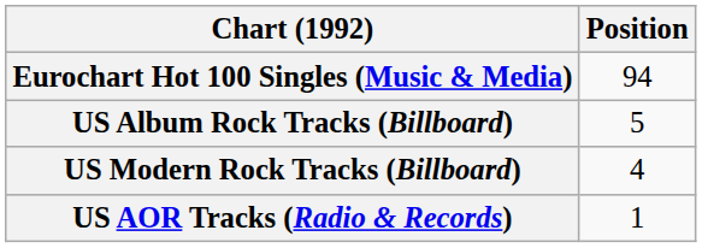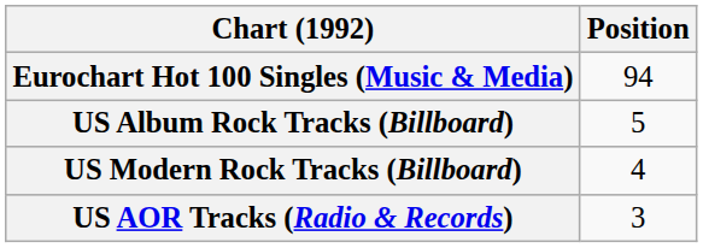 <table class="wikitable sortable plainrowheaders">
 <tr>
 <th>Chart (1992)</th>
 <th>Position</th>
 </tr>
 <tr>
 <th scope="row">Eurochart Hot 100 Singles (<a href='#'>Music & Media</a>)</th>
 <td style="text-align:center;">94</td>
 </tr>
 <tr>
 <th scope="row">US Album Rock Tracks (<em>Billboard</em>)</th>
 <td style="text-align:center;">5</td>
 </tr>
 <tr>
 <th scope="row">US Modern Rock Tracks (<em>Billboard</em>)</th>
 <td style="text-align:center;">4</td>
 </tr>
 <tr>
 <th scope="row">US <a href='#'>AOR</a> Tracks (<em><a href='#'>Radio & Records</a></em>)</th>
-<td style="text-align:center;">1</td>
+<td style="text-align:center;">3</td>
 </tr>
 </table>
